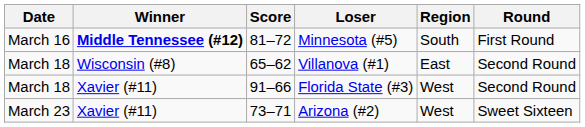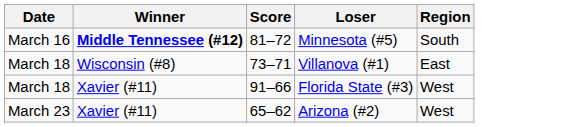 <table class="wikitable" style="font-size:95%;">
 <tr>
 <th>Date</th>
 <th>Winner</th>
 <th>Score</th>
 <th>Loser</th>
 <th>Region</th>
-<th>Round</th>
 </tr>
 <tr>
 <td>March 16</td>
 <td><strong><a href='#'>Middle Tennessee</a> (#12)</strong></td>
 <td>81–72</td>
 <td><a href='#'>Minnesota</a> (#5)</td>
 <td>South</td>
-<td>First Round</td>
 </tr>
 <tr>
 <td>March 18</td>
 <td><a href='#'>Wisconsin</a> (#8)</td>
-<td>65–62</td>
+<td>73–71</td>
 <td><a href='#'>Villanova</a> (#1)</td>
 <td>East</td>
-<td>Second Round</td>
 </tr>
 <tr>
 <td>March 18</td>
 <td><a href='#'>Xavier</a> (#11)</td>
 <td>91–66</td>
 <td><a href='#'>Florida State</a> (#3)</td>
 <td>West</td>
-<td>Second Round</td>
 </tr>
 <tr>
 <td>March 23</td>
 <td><a href='#'>Xavier</a> (#11)</td>
-<td>73–71</td>
+<td>65–62</td>
 <td><a href='#'>Arizona</a> (#2)</td>
 <td>West</td>
-<td>Sweet Sixteen</td>
 </tr>
 </table>
